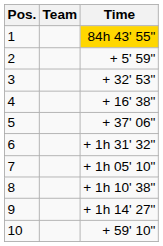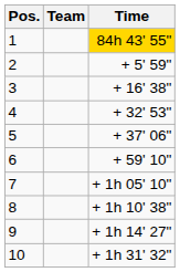 <table class="wikitable">
 <tr>
 <th>Pos.</th>
 <th>Team</th>
 <th>Time</th>
 </tr>
 <tr>
 <td>1</td>
 <td></td>
 <td align=right style="background: gold;">84h 43' 55"</td>
 </tr>
 <tr>
 <td>2</td>
 <td></td>
 <td align=right>+ 5' 59"</td>
 </tr>
 <tr>
 <td>3</td>
 <td></td>
-<td align=right>+ 32' 53"</td>
+<td align=right>+ 16' 38"</td>
 </tr>
 <tr>
 <td>4</td>
 <td></td>
-<td align=right>+ 16' 38"</td>
+<td align=right>+ 32' 53"</td>
 </tr>
 <tr>
 <td>5</td>
 <td></td>
 <td align=right>+ 37' 06"</td>
 </tr>
 <tr>
 <td>6</td>
 <td></td>
-<td align=right>+ 1h 31' 32"</td>
+<td align=right>+ 59' 10"</td>
 </tr>
 <tr>
 <td>7</td>
 <td></td>
 <td align=right>+ 1h 05' 10"</td>
 </tr>
 <tr>
 <td>8</td>
 <td></td>
 <td align=right>+ 1h 10' 38"</td>
 </tr>
 <tr>
 <td>9</td>
 <td></td>
 <td align=right>+ 1h 14' 27"</td>
 </tr>
 <tr>
 <td>10</td>
 <td></td>
-<td align=right>+ 59' 10"</td>
+<td align=right>+ 1h 31' 32"</td>
 </tr>
 </table>
